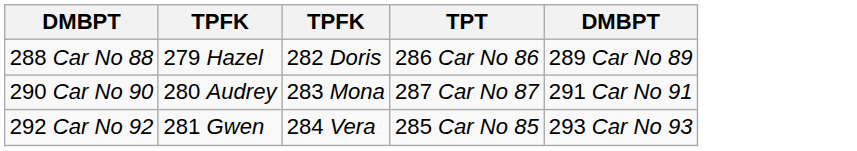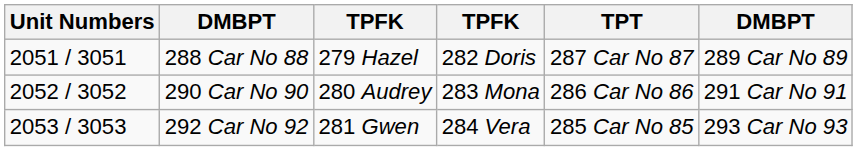 <table class="wikitable">
 <tr>
+<th>Unit Numbers</th>
 <th>DMBPT</th>
 <th>TPFK</th>
 <th>TPFK</th>
 <th>TPT</th>
 <th>DMBPT</th>
 </tr>
 <tr>
+<td>2051 / 3051</td>
 <td>288 <em>Car No 88</em></td>
 <td>279 <em>Hazel</em></td>
 <td>282 <em>Doris</em></td>
-<td>286 <em>Car No 86</em></td>
+<td>287 <em>Car No 87</em></td>
 <td>289 <em>Car No 89</em></td>
 </tr>
 <tr>
+<td>2052 / 3052</td>
 <td>290 <em>Car No 90</em></td>
 <td>280 <em>Audrey</em></td>
 <td>283 <em>Mona</em></td>
-<td>287 <em>Car No 87</em></td>
+<td>286 <em>Car No 86</em></td>
 <td>291 <em>Car No 91</em></td>
 </tr>
 <tr>
+<td>2053 / 3053</td>
 <td>292 <em>Car No 92</em></td>
 <td>281 <em>Gwen</em></td>
 <td>284 <em>Vera</em></td>
 <td>285 <em>Car No 85</em></td>
 <td>293 <em>Car No 93</em></td>
 </tr>
 </table>
